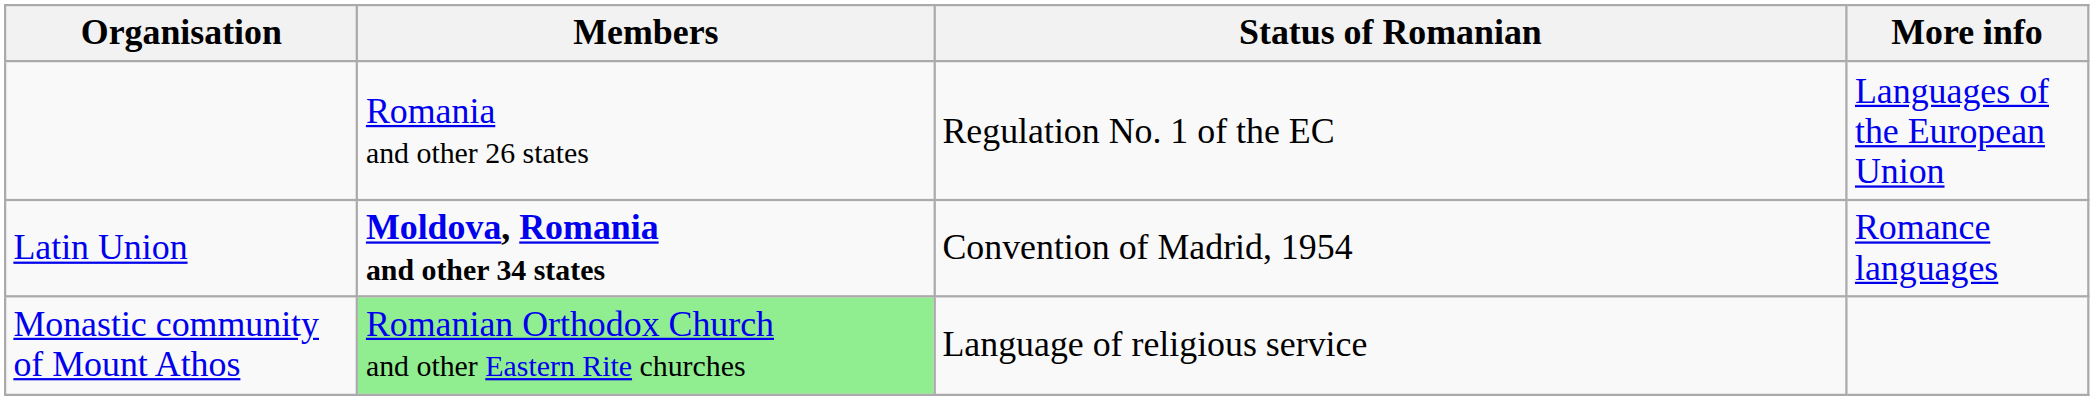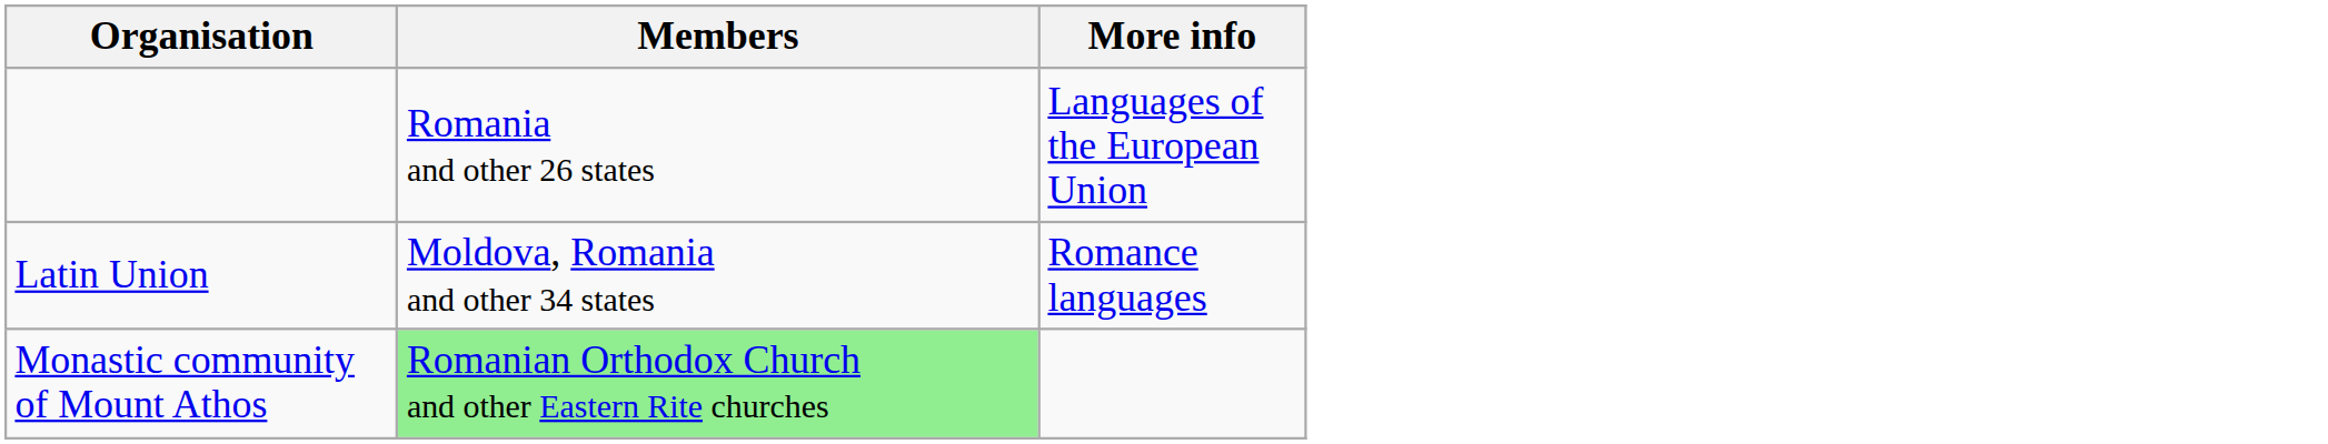 <table class="wikitable sortable">
 <tr>
 <th width=150px>Organisation</th>
 <th width=250px>Members</th>
-<th width=400px>Status of Romanian</th>
 <th width=100px>More info</th>
 </tr>
 <tr>
 <td></td>
 <td><a href='#'>Romania</a> <small><br>and other 26 states</small></td>
-<td>Regulation No. 1 of the EC</td>
 <td><a href='#'>Languages of the European Union</a></td>
 </tr>
 <tr>
 <td><a href='#'>Latin Union</a></td>
-<td><strong><a href='#'>Moldova</a>, <a href='#'>Romania</a> <small><br>and other 34 states</small></strong></td>
-<td>Convention of Madrid, 1954</td>
+<td><a href='#'>Moldova</a>, <a href='#'>Romania</a> <small><br>and other 34 states</small></td>
 <td><a href='#'>Romance languages</a></td>
 </tr>
 <tr>
 <td><a href='#'>Monastic community of Mount Athos</a></td>
 <td style="background: lightgreen;"><a href='#'>Romanian Orthodox Church</a> <small><br>and other <a href='#'>Eastern Rite</a> churches</small></td>
-<td>Language of religious service</td>
 <td></td>
 </tr>
 </table>
